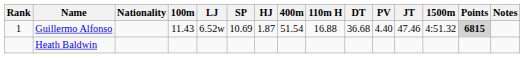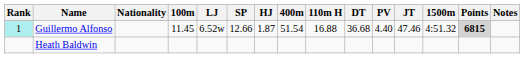 <table class="wikitable sortable" style="text-align:center">
 <tr>
 <th>Rank</th>
 <th>Name</th>
 <th>Nationality</th>
 <th>100m</th>
 <th>LJ</th>
 <th>SP</th>
 <th>HJ</th>
 <th>400m</th>
 <th>110m H</th>
 <th>DT</th>
 <th>PV</th>
 <th>JT</th>
 <th>1500m</th>
 <th>Points</th>
 <th>Notes</th>
 </tr>
 <tr>
-<td>1</td>
+<td style="background: paleturquoise;">1</td>
 <td align=left><a href='#'>Guillermo Alfonso</a></td>
 <td align=left></td>
-<td>11.43</td>
+<td>11.45</td>
 <td>6.52w</td>
-<td>10.69</td>
+<td>12.66</td>
 <td>1.87</td>
 <td>51.54</td>
 <td>16.88</td>
 <td>36.68</td>
 <td>4.40</td>
 <td>47.46</td>
 <td>4:51.32</td>
 <td style="background: lightgrey;"><strong>6815</strong></td>
 <td></td>
 </tr>
 <tr>
 <td></td>
 <td align=left><a href='#'>Heath Baldwin</a></td>
 <td align=left></td>
 <td></td>
 <td></td>
 <td></td>
 <td></td>
 <td></td>
 <td></td>
 <td></td>
 <td></td>
 <td></td>
 <td></td>
 <td><strong></strong></td>
 <td></td>
 </tr>
 </table>
